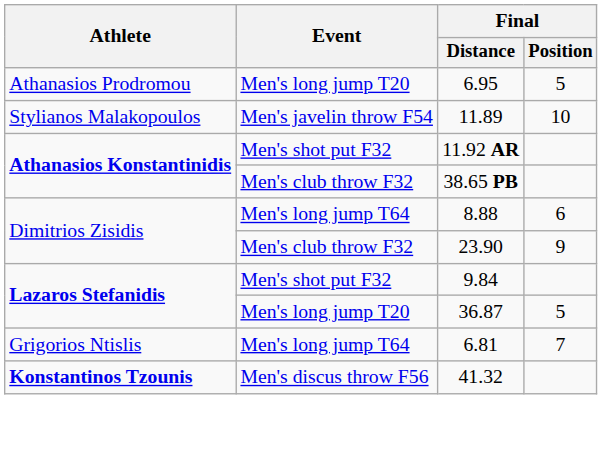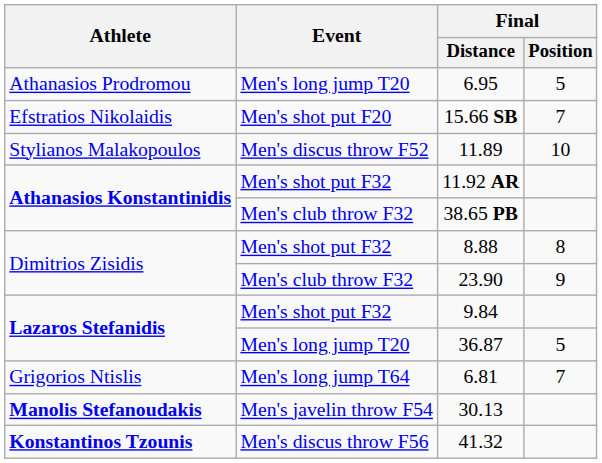 <table class=wikitable style="font-size:90%">
 <tr>
 <th rowspan="2">Athlete</th>
 <th rowspan="2">Event</th>
 <th colspan="2">Final</th>
 </tr>
 <tr style="font-size:95%">
 <th>Distance</th>
 <th>Position</th>
 </tr>
 <tr align=center>
 <td align=left><a href='#'>Athanasios Prodromou</a></td>
 <td align=left><a href='#'>Men's long jump T20</a></td>
 <td>6.95</td>
 <td>5</td>
 </tr>
 <tr align=center>
+<td align=left><a href='#'>Efstratios Nikolaidis</a></td>
+<td align=left><a href='#'>Men's shot put F20</a></td>
+<td>15.66 <strong>SB</strong></td>
+<td>7</td>
+</tr>
+<tr align=center>
 <td align=left><a href='#'>Stylianos Malakopoulos</a></td>
-<td align=left><a href='#'>Men's javelin throw F54</a></td>
+<td align=left><a href='#'>Men's discus throw F52</a></td>
 <td>11.89</td>
 <td>10 </td>
 </tr>
 <tr align=center>
 <td rowspan="2" align=left><strong><a href='#'>Athanasios Konstantinidis</a></strong></td>
 <td align=left><a href='#'>Men's shot put F32</a></td>
 <td>11.92 <strong>AR</strong></td>
 <td></td>
 </tr>
 <tr align=center>
 <td align=left><a href='#'>Men's club throw F32</a></td>
 <td>38.65 <strong>PB</strong></td>
 <td></td>
 </tr>
 <tr align=center>
 <td rowspan="2" align=left><a href='#'>Dimitrios Zisidis</a></td>
-<td align=left><a href='#'>Men's long jump T64</a></td>
+<td align=left><a href='#'>Men's shot put F32</a></td>
 <td>8.88</td>
-<td>6</td>
+<td>8</td>
 </tr>
 <tr align=center>
 <td align=left><a href='#'>Men's club throw F32</a></td>
 <td>23.90</td>
 <td>9</td>
 </tr>
 <tr align=center>
 <td rowspan="2" align=left><strong><a href='#'>Lazaros Stefanidis</a></strong></td>
 <td align=left><a href='#'>Men's shot put F32</a></td>
 <td>9.84</td>
 <td></td>
 </tr>
 <tr align=center>
 <td align=left><a href='#'>Men's long jump T20</a></td>
 <td>36.87</td>
 <td>5</td>
 </tr>
 <tr align=center>
 <td align=left><a href='#'>Grigorios Ntislis</a></td>
 <td align=left><a href='#'>Men's long jump T64</a></td>
 <td>6.81</td>
 <td>7</td>
 </tr>
 <tr align=center>
+<td align=left><strong><a href='#'>Manolis Stefanoudakis</a></strong></td>
+<td align=left><a href='#'>Men's javelin throw F54</a></td>
+<td>30.13</td>
+<td></td>
+</tr>
+<tr align=center>
 <td align=left><strong><a href='#'>Konstantinos Tzounis</a></strong></td>
 <td align=left><a href='#'>Men's discus throw F56</a></td>
 <td>41.32</td>
 <td></td>
 </tr>
 </table>
